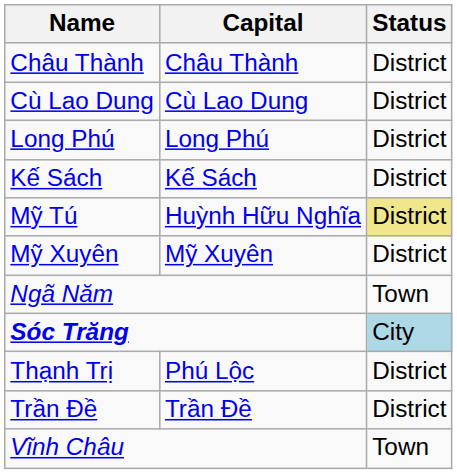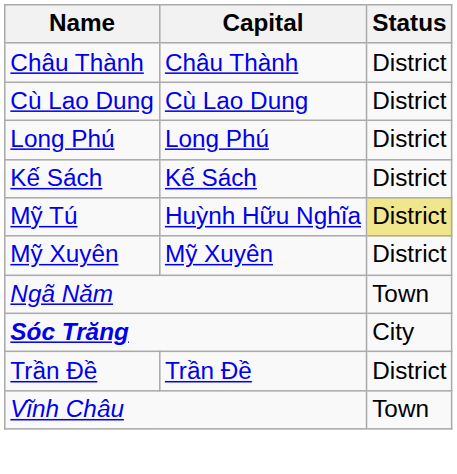 <table class="wikitable sortable">
 <tr>
 <th>Name</th>
 <th>Capital</th>
 <th>Status</th>
 </tr>
 <tr>
 <td><a href='#'>Châu Thành</a></td>
 <td><a href='#'>Châu Thành</a></td>
 <td>District</td>
 </tr>
 <tr>
 <td><a href='#'>Cù Lao Dung</a></td>
 <td><a href='#'>Cù Lao Dung</a></td>
 <td>District</td>
 </tr>
 <tr>
 <td><a href='#'>Long Phú</a></td>
 <td><a href='#'>Long Phú</a></td>
 <td>District</td>
 </tr>
 <tr>
 <td><a href='#'>Kế Sách</a></td>
 <td><a href='#'>Kế Sách</a></td>
 <td>District</td>
 </tr>
 <tr>
 <td><a href='#'>Mỹ Tú</a></td>
 <td><a href='#'>Huỳnh Hữu Nghĩa</a></td>
 <td style="background: khaki;">District</td>
 </tr>
 <tr>
 <td><a href='#'>Mỹ Xuyên</a></td>
 <td><a href='#'>Mỹ Xuyên</a></td>
 <td>District</td>
 </tr>
 <tr>
 <td colspan="2"><em><a href='#'>Ngã Năm</a></em></td>
 <td>Town</td>
 </tr>
 <tr>
 <td colspan="2"><strong><em><a href='#'>Sóc Trăng</a></em></strong></td>
-<td style="background: lightblue;">City</td>
-</tr>
-<tr>
-<td><a href='#'>Thạnh Trị</a></td>
-<td><a href='#'>Phú Lộc</a></td>
-<td>District</td>
+<td>City</td>
 </tr>
 <tr>
 <td><a href='#'>Trần Đề</a></td>
 <td><a href='#'>Trần Đề</a></td>
 <td>District</td>
 </tr>
 <tr>
 <td colspan="2"><em><a href='#'>Vĩnh Châu</a></em></td>
 <td>Town</td>
 </tr>
 </table>
